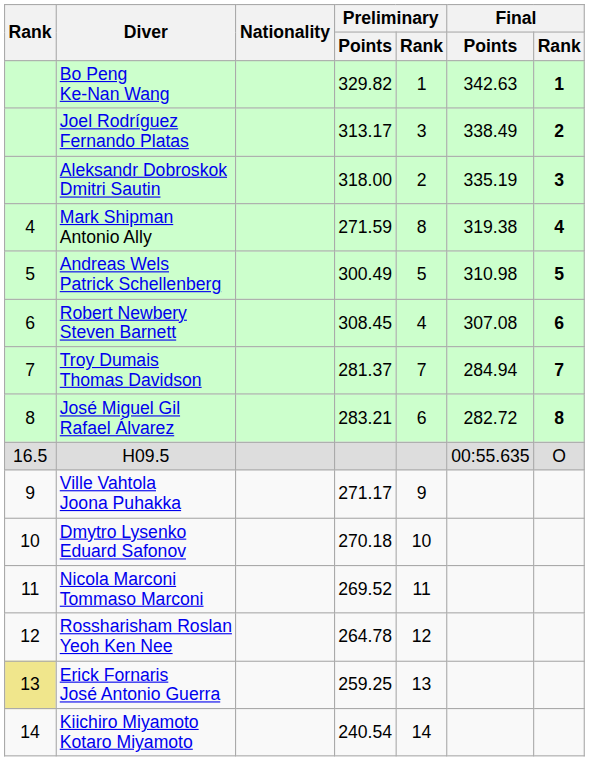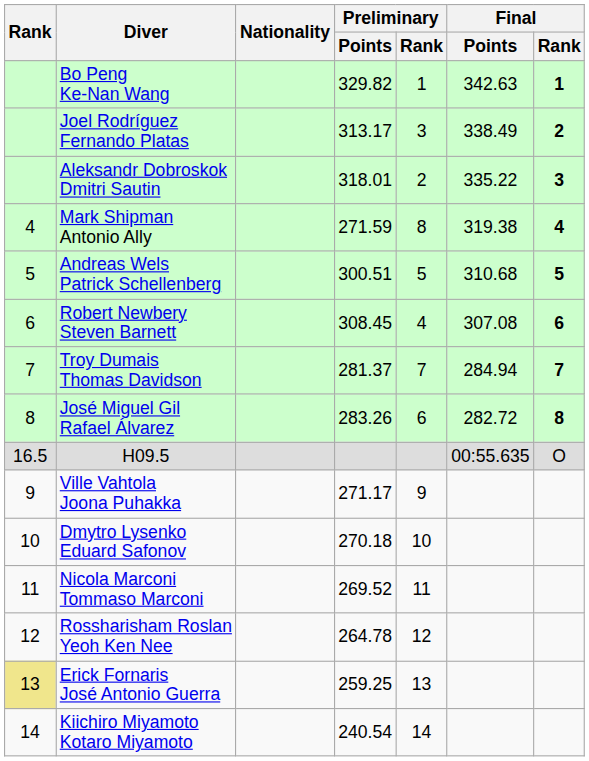 <table class="wikitable" style="text-align:center">
 <tr>
 <th rowspan="2">Rank</th>
 <th rowspan="2">Diver</th>
 <th rowspan="2">Nationality</th>
 <th colspan="2">Preliminary</th>
 <th colspan="2">Final</th>
 </tr>
 <tr>
 <th>Points</th>
 <th>Rank</th>
 <th>Points</th>
 <th>Rank</th>
 </tr>
 <tr bgcolor=ccffcc>
 <td></td>
 <td align=left><a href='#'>Bo Peng</a><br><a href='#'>Ke-Nan Wang</a></td>
 <td align=left></td>
 <td>329.82</td>
 <td>1</td>
 <td>342.63</td>
 <td><strong>1</strong></td>
 </tr>
 <tr bgcolor=ccffcc>
 <td></td>
 <td align=left><a href='#'>Joel Rodríguez</a><br><a href='#'>Fernando Platas</a></td>
 <td align=left></td>
 <td>313.17</td>
 <td>3</td>
 <td>338.49</td>
 <td><strong>2</strong></td>
 </tr>
 <tr bgcolor=ccffcc>
 <td></td>
 <td align=left><a href='#'>Aleksandr Dobroskok</a><br><a href='#'>Dmitri Sautin</a></td>
 <td align=left></td>
-<td>318.00</td>
+<td>318.01</td>
 <td>2</td>
-<td>335.19</td>
+<td>335.22</td>
 <td><strong>3</strong></td>
 </tr>
 <tr bgcolor=ccffcc>
 <td>4</td>
 <td align=left><a href='#'>Mark Shipman</a><br>Antonio Ally</td>
 <td align=left></td>
 <td>271.59</td>
 <td>8</td>
 <td>319.38</td>
 <td><strong>4</strong></td>
 </tr>
 <tr bgcolor=ccffcc>
 <td>5</td>
 <td align=left><a href='#'>Andreas Wels</a><br><a href='#'>Patrick Schellenberg</a></td>
 <td align=left></td>
-<td>300.49</td>
+<td>300.51</td>
 <td>5</td>
-<td>310.98</td>
+<td>310.68</td>
 <td><strong>5</strong></td>
 </tr>
 <tr bgcolor=ccffcc>
 <td>6</td>
 <td align=left><a href='#'>Robert Newbery</a><br><a href='#'>Steven Barnett</a></td>
 <td align=left></td>
 <td>308.45</td>
 <td>4</td>
 <td>307.08</td>
 <td><strong>6</strong></td>
 </tr>
 <tr bgcolor=ccffcc>
 <td>7</td>
 <td align=left><a href='#'>Troy Dumais</a><br><a href='#'>Thomas Davidson</a></td>
 <td align=left></td>
 <td>281.37</td>
 <td>7</td>
 <td>284.94</td>
 <td><strong>7</strong></td>
 </tr>
 <tr bgcolor=ccffcc>
 <td>8</td>
 <td align=left><a href='#'>José Miguel Gil</a><br><a href='#'>Rafael Álvarez</a></td>
 <td align=left></td>
-<td>283.21</td>
+<td>283.26</td>
 <td>6</td>
 <td>282.72</td>
 <td><strong>8</strong></td>
 </tr>
 <tr bgcolor=#DDDDDD>
 <td><span>16.5</span></td>
 <td><span>H09.5</span></td>
 <td></td>
 <td></td>
 <td></td>
 <td><span>00:55.635</span></td>
 <td><span>O</span></td>
 </tr>
 <tr>
 <td>9</td>
 <td align=left><a href='#'>Ville Vahtola</a><br><a href='#'>Joona Puhakka</a></td>
 <td align=left></td>
 <td>271.17</td>
 <td>9</td>
 <td></td>
 <td></td>
 </tr>
 <tr>
 <td>10</td>
 <td align=left><a href='#'>Dmytro Lysenko</a><br><a href='#'>Eduard Safonov</a></td>
 <td align=left></td>
 <td>270.18</td>
 <td>10</td>
 <td></td>
 <td></td>
 </tr>
 <tr>
 <td>11</td>
 <td align=left><a href='#'>Nicola Marconi</a><br><a href='#'>Tommaso Marconi</a></td>
 <td align=left></td>
 <td>269.52</td>
 <td>11</td>
 <td></td>
 <td></td>
 </tr>
 <tr>
 <td>12</td>
 <td align=left><a href='#'>Rossharisham Roslan</a><br><a href='#'>Yeoh Ken Nee</a></td>
 <td align=left></td>
 <td>264.78</td>
 <td>12</td>
 <td></td>
 <td></td>
 </tr>
 <tr>
 <td style="background: khaki;">13</td>
 <td align=left><a href='#'>Erick Fornaris</a><br><a href='#'>José Antonio Guerra</a></td>
 <td align=left></td>
 <td>259.25</td>
 <td>13</td>
 <td></td>
 <td></td>
 </tr>
 <tr>
 <td>14</td>
 <td align=left><a href='#'>Kiichiro Miyamoto</a><br><a href='#'>Kotaro Miyamoto</a></td>
 <td align=left></td>
 <td>240.54</td>
 <td>14</td>
 <td></td>
 <td></td>
 </tr>
 </table>
